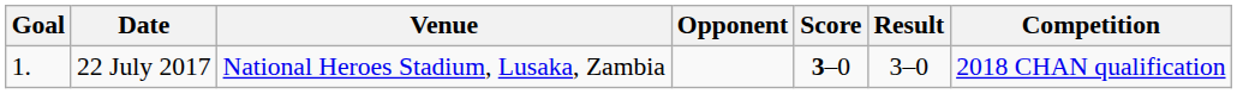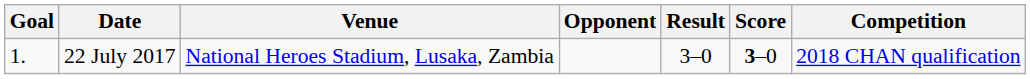 <table class="wikitable plainrowheaders sortable">
 <tr>
 <th>Goal</th>
 <th>Date</th>
 <th>Venue</th>
 <th>Opponent</th>
+<th>Result</th>
 <th>Score</th>
-<th>Result</th>
 <th>Competition</th>
 </tr>
 <tr>
 <td>1.</td>
 <td>22 July 2017</td>
 <td><a href='#'>National Heroes Stadium</a>, <a href='#'>Lusaka</a>, Zambia</td>
 <td></td>
+<td align=center>3–0</td>
 <td align=center><strong>3</strong>–0</td>
-<td align=center>3–0</td>
 <td><a href='#'>2018 CHAN qualification</a></td>
 </tr>
 </table>
